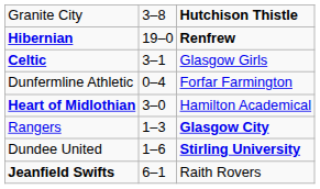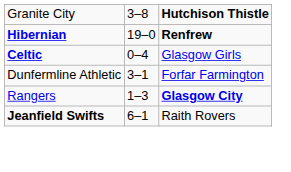 <table class="wikitable">
 <tr>
 <td>Granite City</td>
 <td>3–8</td>
 <td><strong>Hutchison Thistle</strong></td>
 </tr>
 <tr>
 <td><strong><a href='#'>Hibernian</a></strong></td>
 <td>19–0</td>
 <td><strong>Renfrew</strong></td>
 </tr>
 <tr>
 <td><strong><a href='#'>Celtic</a></strong></td>
-<td>3–1</td>
+<td>0–4</td>
 <td><a href='#'>Glasgow Girls</a></td>
 </tr>
 <tr>
 <td>Dunfermline Athletic</td>
-<td>0–4</td>
+<td>3–1</td>
 <td><a href='#'>Forfar Farmington</a></td>
-</tr>
-<tr>
-<td><strong><a href='#'>Heart of Midlothian</a></strong></td>
-<td>3–0</td>
-<td><a href='#'>Hamilton Academical</a></td>
 </tr>
 <tr>
 <td><a href='#'>Rangers</a></td>
 <td>1–3</td>
 <td><strong><a href='#'>Glasgow City</a></strong></td>
 </tr>
 <tr>
-<td>Dundee United</td>
-<td>1–6</td>
-<td><strong><a href='#'>Stirling University</a></strong></td>
-</tr>
-<tr>
 <td><strong>Jeanfield Swifts </strong></td>
 <td>6–1</td>
 <td>Raith Rovers</td>
 </tr>
 </table>
